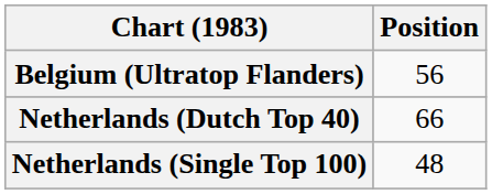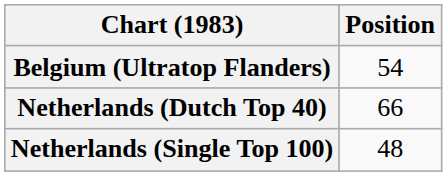 <table class="wikitable sortable plainrowheaders" style="text-align:center">
 <tr>
 <th scope="col">Chart (1983)</th>
 <th scope="col">Position</th>
 </tr>
 <tr>
 <th scope="row">Belgium (Ultratop Flanders)</th>
-<td>56</td>
+<td>54</td>
 </tr>
 <tr>
 <th scope="row">Netherlands (Dutch Top 40)</th>
 <td>66</td>
 </tr>
 <tr>
 <th scope="row">Netherlands (Single Top 100)</th>
 <td>48</td>
 </tr>
 </table>
